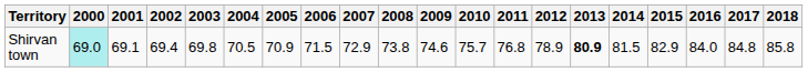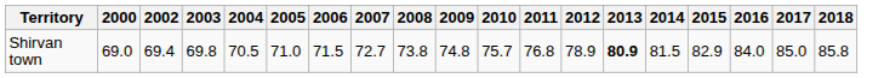 <table class="wikitable">
 <tr>
 <th>Territory</th>
 <th>2000</th>
-<th>2001</th>
 <th>2002</th>
 <th>2003</th>
 <th>2004</th>
 <th>2005</th>
 <th>2006</th>
 <th>2007</th>
 <th>2008</th>
 <th>2009</th>
 <th>2010</th>
 <th>2011</th>
 <th>2012</th>
 <th>2013</th>
 <th>2014</th>
 <th>2015</th>
 <th>2016</th>
 <th>2017</th>
 <th>2018</th>
 </tr>
 <tr>
 <td>Shirvan town</td>
-<td style="background: paleturquoise;">69.0</td>
-<td>69.1</td>
+<td>69.0</td>
 <td>69.4</td>
 <td>69.8</td>
 <td>70.5</td>
-<td>70.9</td>
+<td>71.0</td>
 <td>71.5</td>
-<td>72.9</td>
+<td>72.7</td>
 <td>73.8</td>
-<td>74.6</td>
+<td>74.8</td>
 <td>75.7</td>
 <td>76.8</td>
 <td>78.9</td>
 <td><strong>80.9</strong></td>
 <td>81.5</td>
 <td>82.9</td>
 <td>84.0</td>
-<td>84.8</td>
+<td>85.0</td>
 <td>85.8</td>
 </tr>
 </table>
